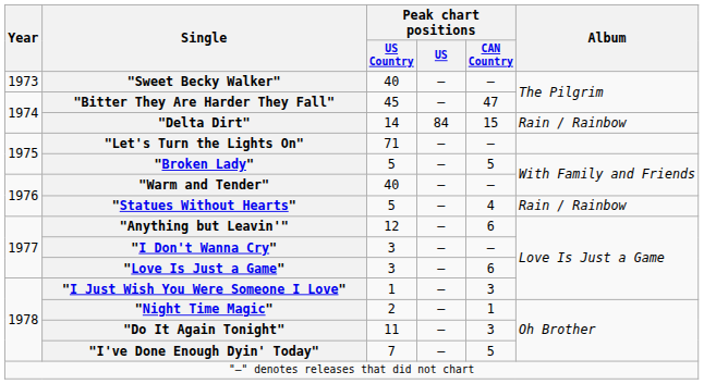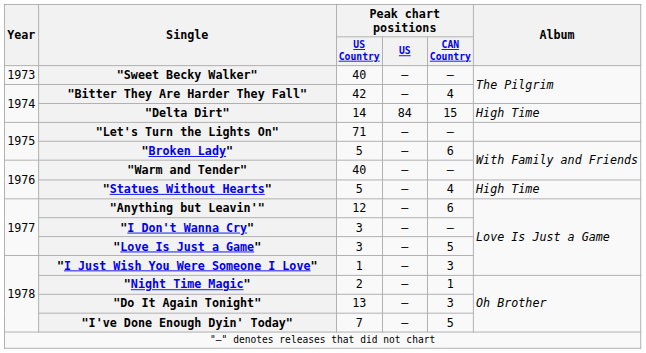 <table class="wikitable plainrowheaders" style="text-align:center;">
 <tr>
 <th rowspan="2">Year</th>
 <th rowspan="2" style="width:25em;">Single</th>
 <th colspan="3">Peak chart positions</th>
 <th rowspan="2">Album</th>
 </tr>
 <tr style="font-size:smaller;">
 <th width="45"><a href='#'>US Country</a></th>
 <th width="45"><a href='#'>US</a></th>
 <th width="45"><a href='#'>CAN Country</a></th>
 </tr>
 <tr>
 <td>1973</td>
 <th scope="row">"Sweet Becky Walker"</th>
 <td>40</td>
 <td>—</td>
 <td>—</td>
 <td align="left" rowspan="2"><em>The Pilgrim</em></td>
 </tr>
 <tr>
 <td rowspan="2">1974</td>
 <th scope="row">"Bitter They Are Harder They Fall"</th>
-<td>45</td>
+<td>42</td>
 <td>—</td>
-<td>47</td>
+<td>4</td>
 </tr>
 <tr>
 <th scope="row">"Delta Dirt"</th>
 <td>14</td>
 <td>84</td>
 <td>15</td>
-<td align="left"><em>Rain / Rainbow</em></td>
+<td align="left"><em>High Time</em></td>
 </tr>
 <tr>
 <td rowspan="2">1975</td>
 <th scope="row">"Let's Turn the Lights On"</th>
 <td>71</td>
 <td>—</td>
 <td>—</td>
 <td></td>
 </tr>
 <tr>
 <th scope="row">"<a href='#'>Broken Lady</a>"</th>
 <td>5</td>
 <td>—</td>
-<td>5</td>
+<td>6</td>
 <td align="left" rowspan="2"><em>With Family and Friends</em></td>
 </tr>
 <tr>
 <td rowspan="2">1976</td>
 <th scope="row">"Warm and Tender"</th>
 <td>40</td>
 <td>—</td>
 <td>—</td>
 </tr>
 <tr>
 <th scope="row">"<a href='#'>Statues Without Hearts</a>"</th>
 <td>5</td>
 <td>—</td>
 <td>4</td>
-<td align="left"><em>Rain / Rainbow</em></td>
+<td align="left"><em>High Time</em></td>
 </tr>
 <tr>
 <td rowspan="3">1977</td>
 <th scope="row">"Anything but Leavin'"</th>
 <td>12</td>
 <td>—</td>
 <td>6</td>
 <td align="left" rowspan="4"><em>Love Is Just a Game</em></td>
 </tr>
 <tr>
 <th scope="row">"<a href='#'>I Don't Wanna Cry</a>"</th>
 <td>3</td>
 <td>—</td>
 <td>—</td>
 </tr>
 <tr>
 <th scope="row">"<a href='#'>Love Is Just a Game</a>"</th>
 <td>3</td>
 <td>—</td>
-<td>6</td>
+<td>5</td>
 </tr>
 <tr>
 <td rowspan="4">1978</td>
 <th scope="row">"<a href='#'>I Just Wish You Were Someone I Love</a>"</th>
 <td>1</td>
 <td>—</td>
 <td>3</td>
 </tr>
 <tr>
 <th scope="row">"<a href='#'>Night Time Magic</a>"</th>
 <td>2</td>
 <td>—</td>
 <td>1</td>
 <td align="left" rowspan="3"><em>Oh Brother</em></td>
 </tr>
 <tr>
 <th scope="row">"Do It Again Tonight"</th>
-<td>11</td>
+<td>13</td>
 <td>—</td>
 <td>3</td>
 </tr>
 <tr>
 <th scope="row">"I've Done Enough Dyin' Today"</th>
 <td>7</td>
 <td>—</td>
 <td>5</td>
 </tr>
 <tr>
 <td align="center" colspan="6" style="font-size:8pt">"—" denotes releases that did not chart</td>
 </tr>
 </table>
